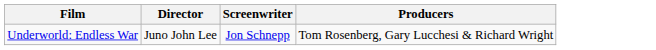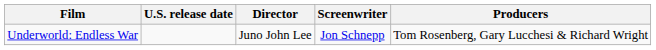 <table class="wikitable plainrowheaders" style="text-align:center">
 <tr>
 <th>Film</th>
+<th>U.S. release date</th>
 <th>Director</th>
 <th>Screenwriter</th>
 <th>Producers</th>
 </tr>
 <tr>
 <td style="text-align:left"><a href='#'>Underworld: Endless War</a></td>
+<td style="text-align:left"></td>
 <td>Juno John Lee</td>
 <td><a href='#'>Jon Schnepp</a></td>
 <td>Tom Rosenberg, Gary Lucchesi & Richard Wright</td>
 </tr>
 </table>
